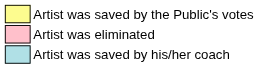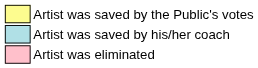 <table class="toccolours"style="font-size: 90%; white-space: nowrap;">
 <tr>
 <td style="background:#fdfc8f; border:1px solid black;">      </td>
 <td>Artist was saved by the Public's votes</td>
 </tr>
 <tr>
+<td style="background:#b0e0e6; border:1px solid black;">      </td>
+<td>Artist was saved by his/her coach</td>
+</tr>
+<tr>
 <td style="background:pink; border:1px solid black;">      </td>
 <td>Artist was eliminated</td>
 </tr>
-<tr>
-<td style="background:#b0e0e6; border:1px solid black;">      </td>
-<td>Artist was saved by his/her coach</td>
-</tr>
 </table>
